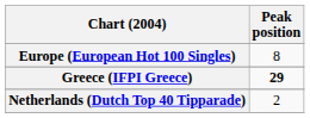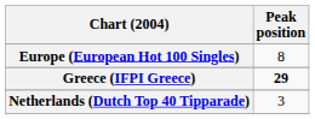 <table class="wikitable sortable plainrowheaders" style="text-align:center">
 <tr>
 <th scope="col">Chart (2004)</th>
 <th scope="col">Peak<br>position</th>
 </tr>
 <tr>
 </tr>
 <tr>
 </tr>
 <tr>
 </tr>
 <tr>
 </tr>
 <tr>
 </tr>
 <tr>
 <th scope="row">Europe (<a href='#'>European Hot 100 Singles</a>)</th>
 <td>8</td>
 </tr>
 <tr>
 </tr>
 <tr>
 </tr>
 <tr>
 <th scope="row">Greece (<a href='#'>IFPI Greece</a>)</th>
 <td><strong>29</strong></td>
 </tr>
 <tr>
 </tr>
 <tr>
 </tr>
 <tr>
 <th scope="row">Netherlands (<a href='#'>Dutch Top 40 Tipparade</a>)</th>
-<td>2</td>
+<td>3</td>
 </tr>
 <tr>
 </tr>
 <tr>
 </tr>
 <tr>
 </tr>
 <tr>
 </tr>
 <tr>
 </tr>
 <tr>
 </tr>
 <tr>
 </tr>
 </table>
